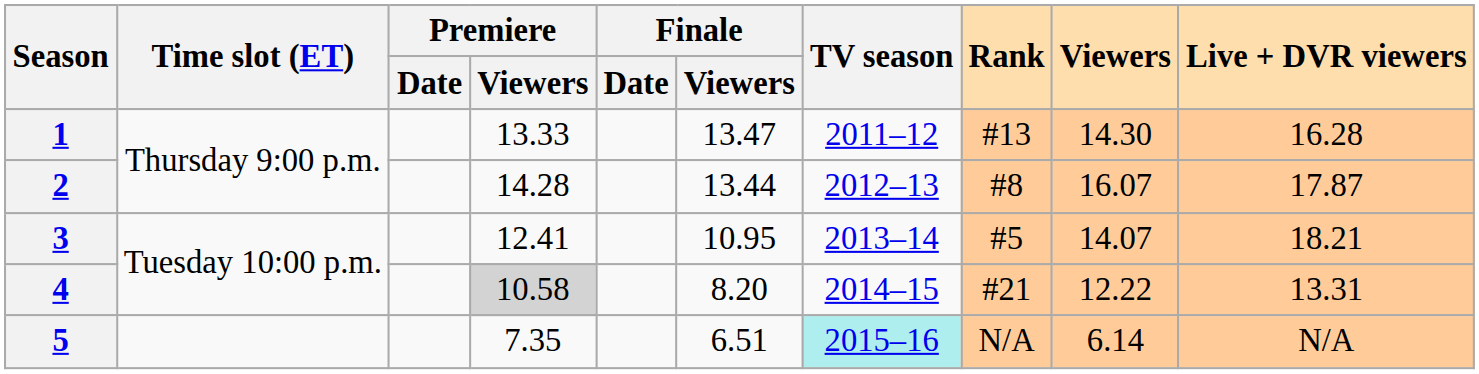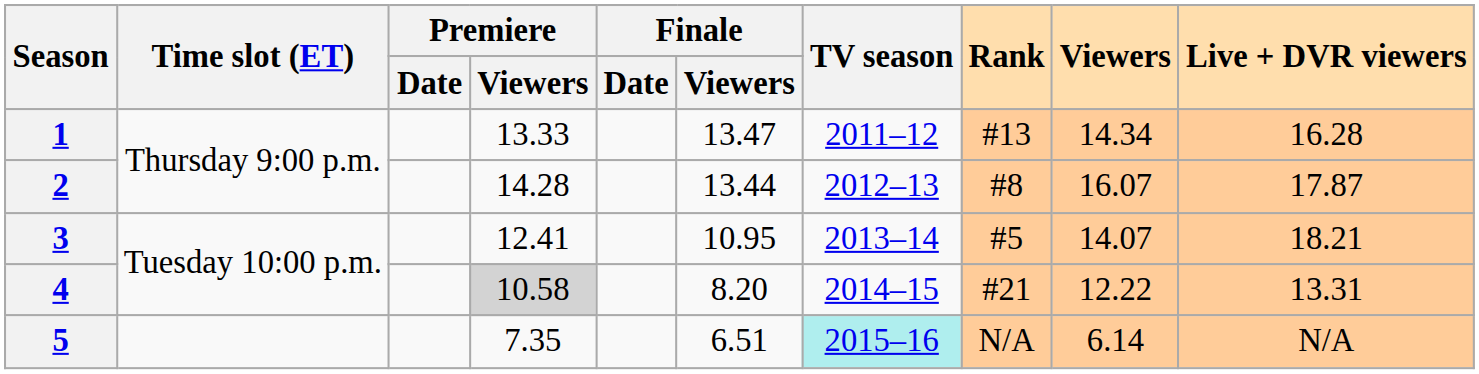 <table class="wikitable" style="text-align:center">
 <tr>
 <th rowspan=2>Season</th>
 <th rowspan=2>Time slot (<a href='#'>ET</a>)</th>
 <th colspan=2>Premiere</th>
 <th colspan=2>Finale</th>
 <th rowspan=2>TV season</th>
 <th style="background:#ffdead;" rowspan=2>Rank</th>
 <th style="background:#ffdead;" rowspan=2>Viewers </th>
 <th style="background:#ffdead;" rowspan=2>Live + DVR viewers</th>
 </tr>
 <tr>
 <th>Date</th>
 <th>Viewers </th>
 <th>Date</th>
 <th>Viewers </th>
 </tr>
 <tr>
 <th><a href='#'>1</a></th>
 <td rowspan="2">Thursday 9:00 p.m.</td>
 <td></td>
 <td>13.33</td>
 <td></td>
 <td>13.47</td>
 <td><a href='#'>2011–12</a></td>
 <td style="background:#fc9;">#13</td>
-<td style="background:#fc9;">14.30</td>
+<td style="background:#fc9;">14.34</td>
 <td style="background:#fc9;">16.28</td>
 </tr>
 <tr>
 <th><a href='#'>2</a></th>
 <td></td>
 <td>14.28</td>
 <td></td>
 <td>13.44</td>
 <td><a href='#'>2012–13</a></td>
 <td style="background:#fc9;">#8</td>
 <td style="background:#fc9;">16.07</td>
 <td style="background:#fc9;">17.87</td>
 </tr>
 <tr>
 <th><a href='#'>3</a></th>
 <td rowspan="2">Tuesday 10:00 p.m.</td>
 <td></td>
 <td>12.41</td>
 <td></td>
 <td>10.95</td>
 <td><a href='#'>2013–14</a></td>
 <td style="background:#fc9;">#5</td>
 <td style="background:#fc9;">14.07</td>
 <td style="background:#fc9;">18.21</td>
 </tr>
 <tr>
 <th><a href='#'>4</a></th>
 <td></td>
 <td style="background: lightgrey;">10.58</td>
 <td></td>
 <td>8.20</td>
 <td><a href='#'>2014–15</a></td>
 <td style="background:#fc9;">#21</td>
 <td style="background:#fc9;">12.22</td>
 <td style="background:#fc9;">13.31</td>
 </tr>
 <tr>
 <th><a href='#'>5</a></th>
 <td></td>
 <td></td>
 <td>7.35</td>
 <td></td>
 <td>6.51</td>
 <td style="background: paleturquoise;"><a href='#'>2015–16</a></td>
 <td style="background:#fc9;">N/A</td>
 <td style="background:#fc9;">6.14</td>
 <td style="background:#fc9;">N/A</td>
 </tr>
 </table>
